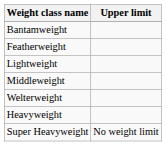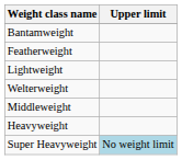 <table class="wikitable" style="font-size:95%;">
 <tr>
 <th>Weight class name</th>
 <th>Upper limit</th>
 </tr>
 <tr>
 </tr>
 <tr align="center">
 <td align="left">Bantamweight</td>
 <td></td>
 </tr>
 <tr align="center">
 <td align="left">Featherweight</td>
 <td></td>
 </tr>
 <tr align="center">
 <td align="left">Lightweight</td>
 <td></td>
 </tr>
 <tr align="center">
-<td align="left">Middleweight</td>
+<td align="left">Welterweight</td>
 <td></td>
 </tr>
 <tr align="center">
-<td align="left">Welterweight</td>
+<td align="left">Middleweight</td>
 <td></td>
 </tr>
 <tr align="center">
 <td align="left">Heavyweight</td>
 <td></td>
 </tr>
 <tr align="center">
 <td align="left">Super Heavyweight</td>
-<td>No weight limit</td>
+<td style="background: lightblue;">No weight limit</td>
 </tr>
 </table>
